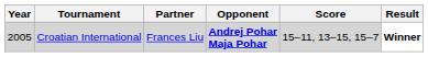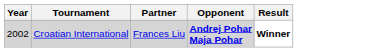 <table class="sortable wikitable" style="font-size: 90%;">
 <tr>
 <th>Year</th>
 <th>Tournament</th>
 <th>Partner</th>
 <th>Opponent</th>
-<th>Score</th>
 <th>Result</th>
 </tr>
 <tr style="background:#D5D5D5">
-<td align="center">2005</td>
+<td align="center">2002</td>
 <td align="left"><a href='#'>Croatian International</a></td>
 <td align="left"> <a href='#'>Frances Liu</a></td>
 <td align="left"><strong> <a href='#'>Andrej Pohar</a><br> <a href='#'>Maja Pohar</a></strong></td>
-<td align="left">15–11, 13–15, 15–7</td>
 <td style="text-align:left; background:white"> <strong>Winner</strong></td>
 </tr>
 </table>
